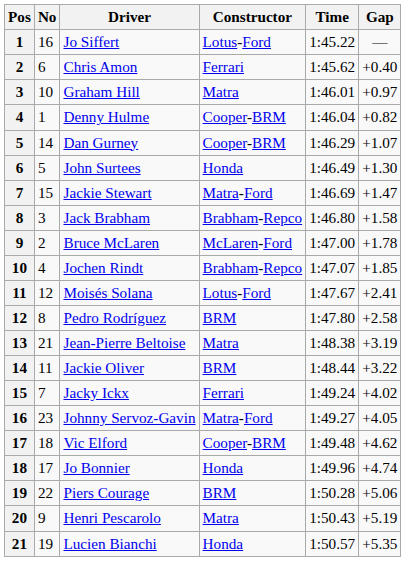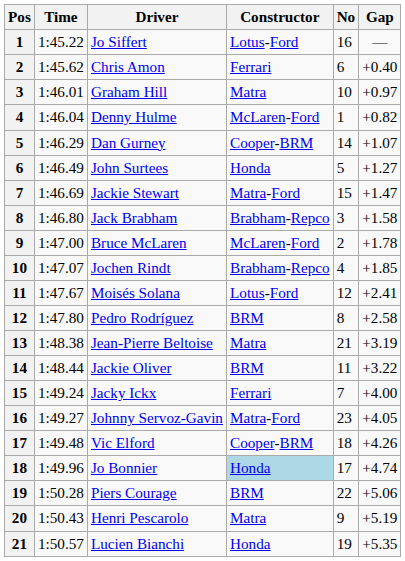 <table class="wikitable sortable" style="font-size: 95%">
 <tr>
 <th>Pos</th>
-<th>No</th>
+<th>Time</th>
 <th>Driver</th>
 <th>Constructor</th>
-<th>Time</th>
+<th>No</th>
 <th>Gap</th>
 </tr>
 <tr>
 <th>1</th>
-<td>16</td>
+<td>1:45.22</td>
 <td> <a href='#'>Jo Siffert</a></td>
 <td><a href='#'>Lotus</a>-<a href='#'>Ford</a></td>
-<td>1:45.22</td>
+<td>16</td>
 <td align="center">—</td>
 </tr>
 <tr>
 <th>2</th>
-<td>6</td>
+<td>1:45.62</td>
 <td> <a href='#'>Chris Amon</a></td>
 <td><a href='#'>Ferrari</a></td>
-<td>1:45.62</td>
+<td>6</td>
 <td>+0.40</td>
 </tr>
 <tr>
 <th>3</th>
-<td>10</td>
+<td>1:46.01</td>
 <td> <a href='#'>Graham Hill</a></td>
 <td><a href='#'>Matra</a></td>
-<td>1:46.01</td>
+<td>10</td>
 <td>+0.97</td>
 </tr>
 <tr>
 <th>4</th>
+<td>1:46.04</td>
+<td> <a href='#'>Denny Hulme</a></td>
+<td><a href='#'>McLaren</a>-<a href='#'>Ford</a></td>
 <td>1</td>
-<td> <a href='#'>Denny Hulme</a></td>
-<td><a href='#'>Cooper</a>-<a href='#'>BRM</a></td>
-<td>1:46.04</td>
 <td>+0.82</td>
 </tr>
 <tr>
 <th>5</th>
-<td>14</td>
+<td>1:46.29</td>
 <td> <a href='#'>Dan Gurney</a></td>
 <td><a href='#'>Cooper</a>-<a href='#'>BRM</a></td>
-<td>1:46.29</td>
+<td>14</td>
 <td>+1.07</td>
 </tr>
 <tr>
 <th>6</th>
-<td>5</td>
+<td>1:46.49</td>
 <td> <a href='#'>John Surtees</a></td>
 <td><a href='#'>Honda</a></td>
-<td>1:46.49</td>
-<td>+1.30</td>
+<td>5</td>
+<td>+1.27</td>
 </tr>
 <tr>
 <th>7</th>
-<td>15</td>
+<td>1:46.69</td>
 <td> <a href='#'>Jackie Stewart</a></td>
 <td><a href='#'>Matra</a>-<a href='#'>Ford</a></td>
-<td>1:46.69</td>
+<td>15</td>
 <td>+1.47</td>
 </tr>
 <tr>
 <th>8</th>
-<td>3</td>
+<td>1:46.80</td>
 <td> <a href='#'>Jack Brabham</a></td>
 <td><a href='#'>Brabham</a>-<a href='#'>Repco</a></td>
-<td>1:46.80</td>
+<td>3</td>
 <td>+1.58</td>
 </tr>
 <tr>
 <th>9</th>
-<td>2</td>
+<td>1:47.00</td>
 <td> <a href='#'>Bruce McLaren</a></td>
 <td><a href='#'>McLaren</a>-<a href='#'>Ford</a></td>
-<td>1:47.00</td>
+<td>2</td>
 <td>+1.78</td>
 </tr>
 <tr>
 <th>10</th>
-<td>4</td>
+<td>1:47.07</td>
 <td> <a href='#'>Jochen Rindt</a></td>
 <td><a href='#'>Brabham</a>-<a href='#'>Repco</a></td>
-<td>1:47.07</td>
+<td>4</td>
 <td>+1.85</td>
 </tr>
 <tr>
 <th>11</th>
-<td>12</td>
+<td>1:47.67</td>
 <td> <a href='#'>Moisés Solana</a></td>
 <td><a href='#'>Lotus</a>-<a href='#'>Ford</a></td>
-<td>1:47.67</td>
+<td>12</td>
 <td>+2.41</td>
 </tr>
 <tr>
 <th>12</th>
-<td>8</td>
+<td>1:47.80</td>
 <td> <a href='#'>Pedro Rodríguez</a></td>
 <td><a href='#'>BRM</a></td>
-<td>1:47.80</td>
+<td>8</td>
 <td>+2.58</td>
 </tr>
 <tr>
 <th>13</th>
-<td>21</td>
+<td>1:48.38</td>
 <td> <a href='#'>Jean-Pierre Beltoise</a></td>
 <td><a href='#'>Matra</a></td>
-<td>1:48.38</td>
+<td>21</td>
 <td>+3.19</td>
 </tr>
 <tr>
 <th>14</th>
-<td>11</td>
+<td>1:48.44</td>
 <td> <a href='#'>Jackie Oliver</a></td>
 <td><a href='#'>BRM</a></td>
-<td>1:48.44</td>
+<td>11</td>
 <td>+3.22</td>
 </tr>
 <tr>
 <th>15</th>
-<td>7</td>
+<td>1:49.24</td>
 <td> <a href='#'>Jacky Ickx</a></td>
 <td><a href='#'>Ferrari</a></td>
-<td>1:49.24</td>
-<td>+4.02</td>
+<td>7</td>
+<td>+4.00</td>
 </tr>
 <tr>
 <th>16</th>
-<td>23</td>
+<td>1:49.27</td>
 <td> <a href='#'>Johnny Servoz-Gavin</a></td>
 <td><a href='#'>Matra</a>-<a href='#'>Ford</a></td>
-<td>1:49.27</td>
+<td>23</td>
 <td>+4.05</td>
 </tr>
 <tr>
 <th>17</th>
-<td>18</td>
+<td>1:49.48</td>
 <td> <a href='#'>Vic Elford</a></td>
 <td><a href='#'>Cooper</a>-<a href='#'>BRM</a></td>
-<td>1:49.48</td>
-<td>+4.62</td>
+<td>18</td>
+<td>+4.26</td>
 </tr>
 <tr>
 <th>18</th>
+<td>1:49.96</td>
+<td> <a href='#'>Jo Bonnier</a></td>
+<td style="background: lightblue;"><a href='#'>Honda</a></td>
 <td>17</td>
-<td> <a href='#'>Jo Bonnier</a></td>
-<td><a href='#'>Honda</a></td>
-<td>1:49.96</td>
 <td>+4.74</td>
 </tr>
 <tr>
 <th>19</th>
-<td>22</td>
+<td>1:50.28</td>
 <td> <a href='#'>Piers Courage</a></td>
 <td><a href='#'>BRM</a></td>
-<td>1:50.28</td>
+<td>22</td>
 <td>+5.06</td>
 </tr>
 <tr>
 <th>20</th>
-<td>9</td>
+<td>1:50.43</td>
 <td> <a href='#'>Henri Pescarolo</a></td>
 <td><a href='#'>Matra</a></td>
-<td>1:50.43</td>
+<td>9</td>
 <td>+5.19</td>
 </tr>
 <tr>
 <th>21</th>
-<td>19</td>
+<td>1:50.57</td>
 <td> <a href='#'>Lucien Bianchi</a></td>
 <td><a href='#'>Honda</a></td>
-<td>1:50.57</td>
+<td>19</td>
 <td>+5.35</td>
 </tr>
 </table>
